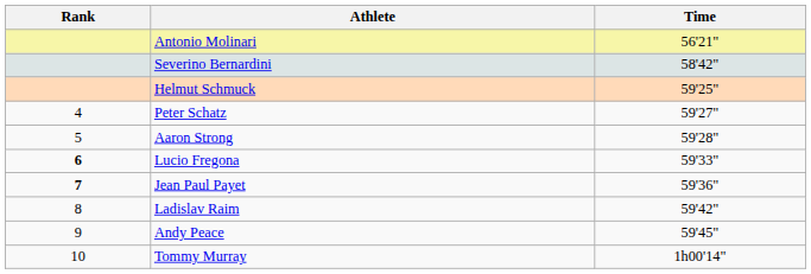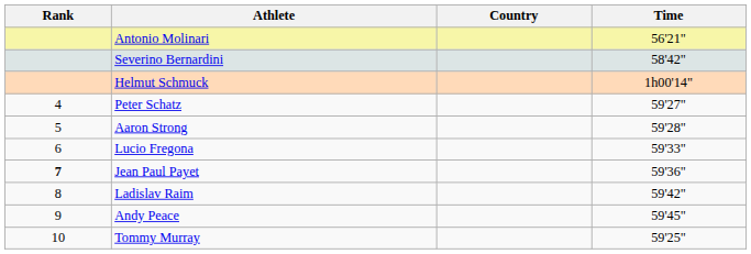 <table class="wikitable" width=40% style="font-size:90%; text-align:center;">
 <tr>
 <th>Rank</th>
 <th>Athlete</th>
+<th>Country</th>
 <th>Time</th>
 </tr>
 <tr bgcolor="#F7F6A8">
 <td></td>
 <td align=left><a href='#'>Antonio Molinari</a></td>
+<td align=left></td>
 <td>56'21"</td>
 </tr>
 <tr bgcolor="#DCE5E5">
 <td></td>
 <td align=left><a href='#'>Severino Bernardini</a></td>
+<td align=left></td>
 <td>58'42"</td>
 </tr>
 <tr bgcolor="#FFDAB9">
 <td></td>
 <td align=left><a href='#'>Helmut Schmuck</a></td>
-<td>59'25"</td>
+<td align=left></td>
+<td>1h00'14"</td>
 </tr>
 <tr>
 <td>4</td>
 <td align=left><a href='#'>Peter Schatz</a></td>
+<td align=left></td>
 <td>59'27"</td>
 </tr>
 <tr>
 <td>5</td>
 <td align=left><a href='#'>Aaron Strong</a></td>
+<td align=left></td>
 <td>59'28"</td>
 </tr>
 <tr>
-<td><strong>6</strong></td>
+<td>6</td>
 <td align=left><a href='#'>Lucio Fregona</a></td>
+<td align=left></td>
 <td>59'33"</td>
 </tr>
 <tr>
 <td><strong>7</strong></td>
 <td align=left><a href='#'>Jean Paul Payet</a></td>
+<td align=left></td>
 <td>59'36"</td>
 </tr>
 <tr>
 <td>8</td>
 <td align=left><a href='#'>Ladislav Raim</a></td>
+<td align=left></td>
 <td>59'42"</td>
 </tr>
 <tr>
 <td>9</td>
 <td align=left><a href='#'>Andy Peace</a></td>
+<td align=left></td>
 <td>59'45"</td>
 </tr>
 <tr>
 <td>10</td>
 <td align=left><a href='#'>Tommy Murray</a></td>
-<td>1h00'14"</td>
+<td align=left></td>
+<td>59'25"</td>
 </tr>
 </table>
